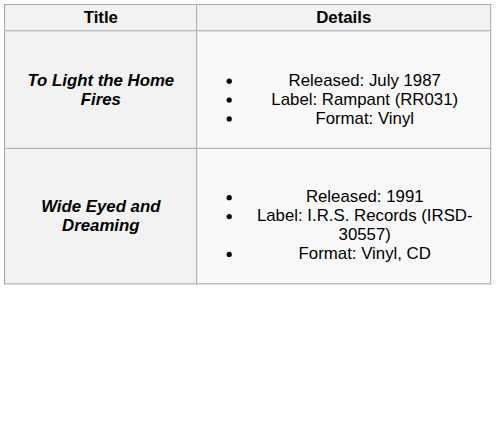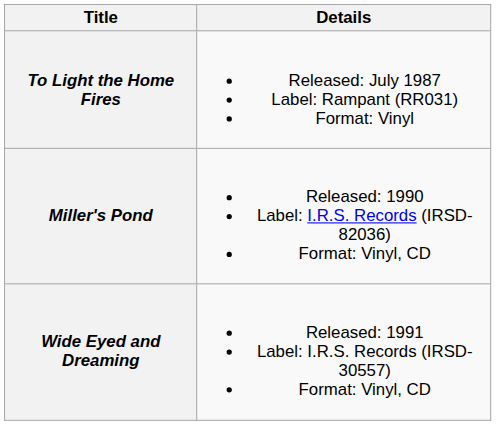 <table class="wikitable plainrowheaders" style="text-align:center;" border="1">
 <tr>
 <th scope="col" style="width:11em;">Title</th>
 <th scope="col" style="width:17em;">Details</th>
 </tr>
 <tr>
 <th scope="row"><em>To Light the Home Fires</em></th>
 <td><br><ul><li>Released: July 1987</li><li>Label: Rampant (RR031)</li><li>Format: Vinyl</li></ul></td>
 </tr>
 <tr>
+<th scope="row"><em>Miller's Pond</em></th>
+<td><br><ul><li>Released: 1990</li><li>Label: <a href='#'>I.R.S. Records</a> (IRSD-82036)</li><li>Format: Vinyl, CD</li></ul></td>
+</tr>
+<tr>
 <th scope="row"><em>Wide Eyed and Dreaming</em></th>
 <td><br><ul><li>Released: 1991</li><li>Label: I.R.S. Records (IRSD-30557)</li><li>Format: Vinyl, CD</li></ul></td>
 </tr>
 </table>
